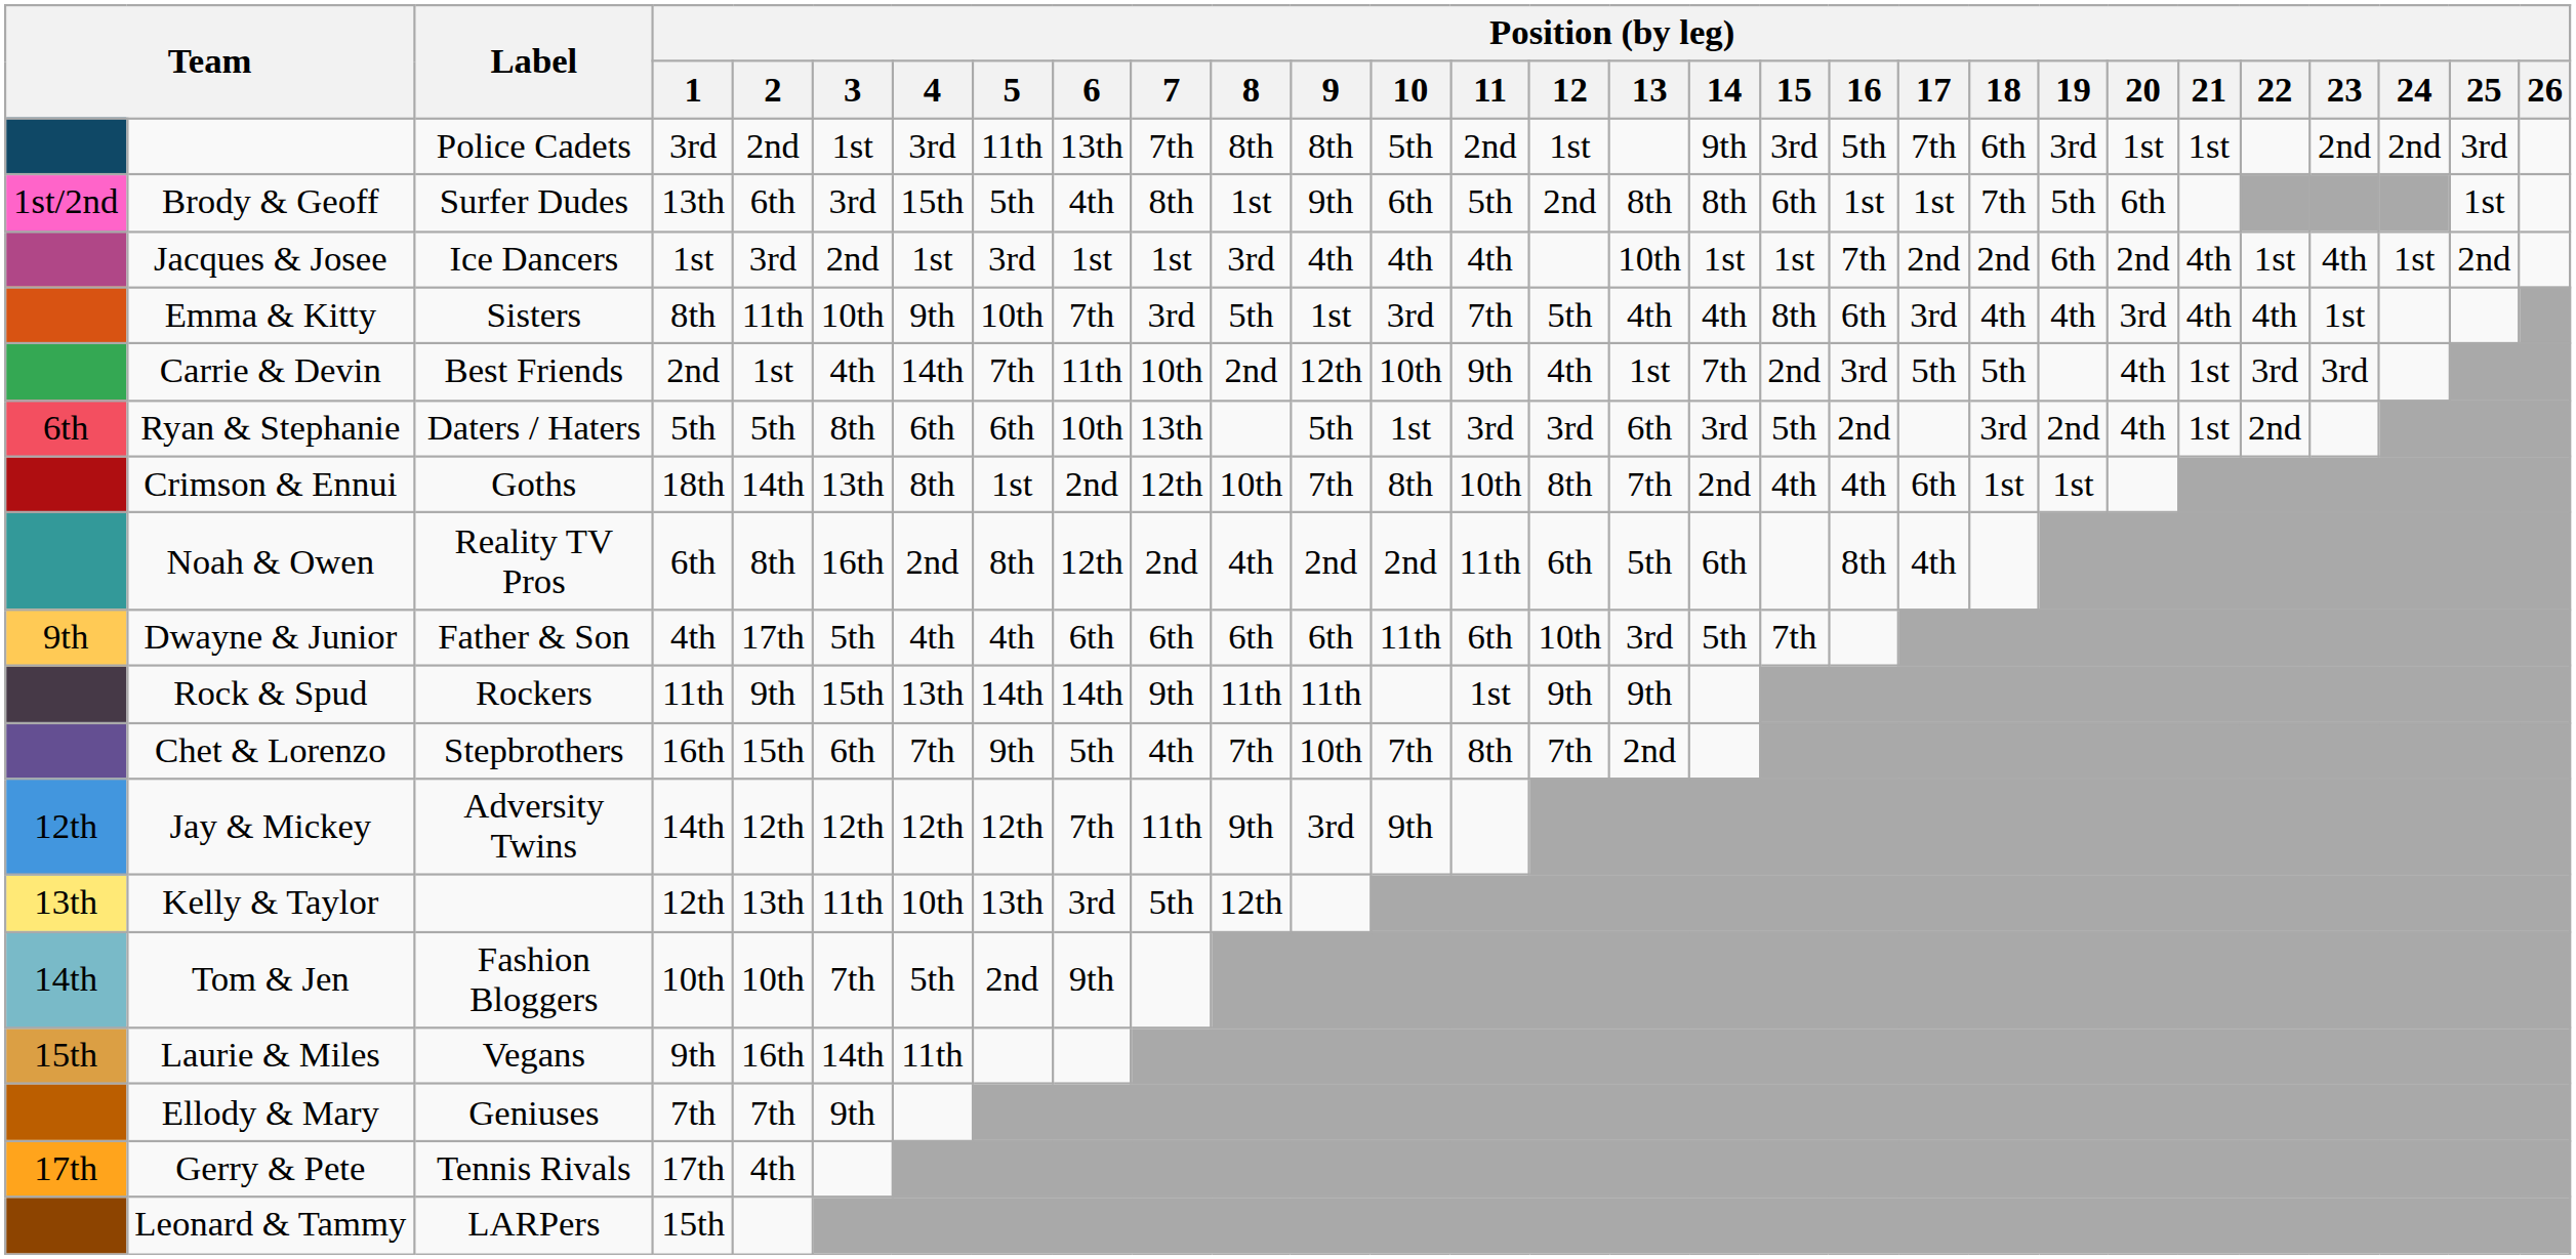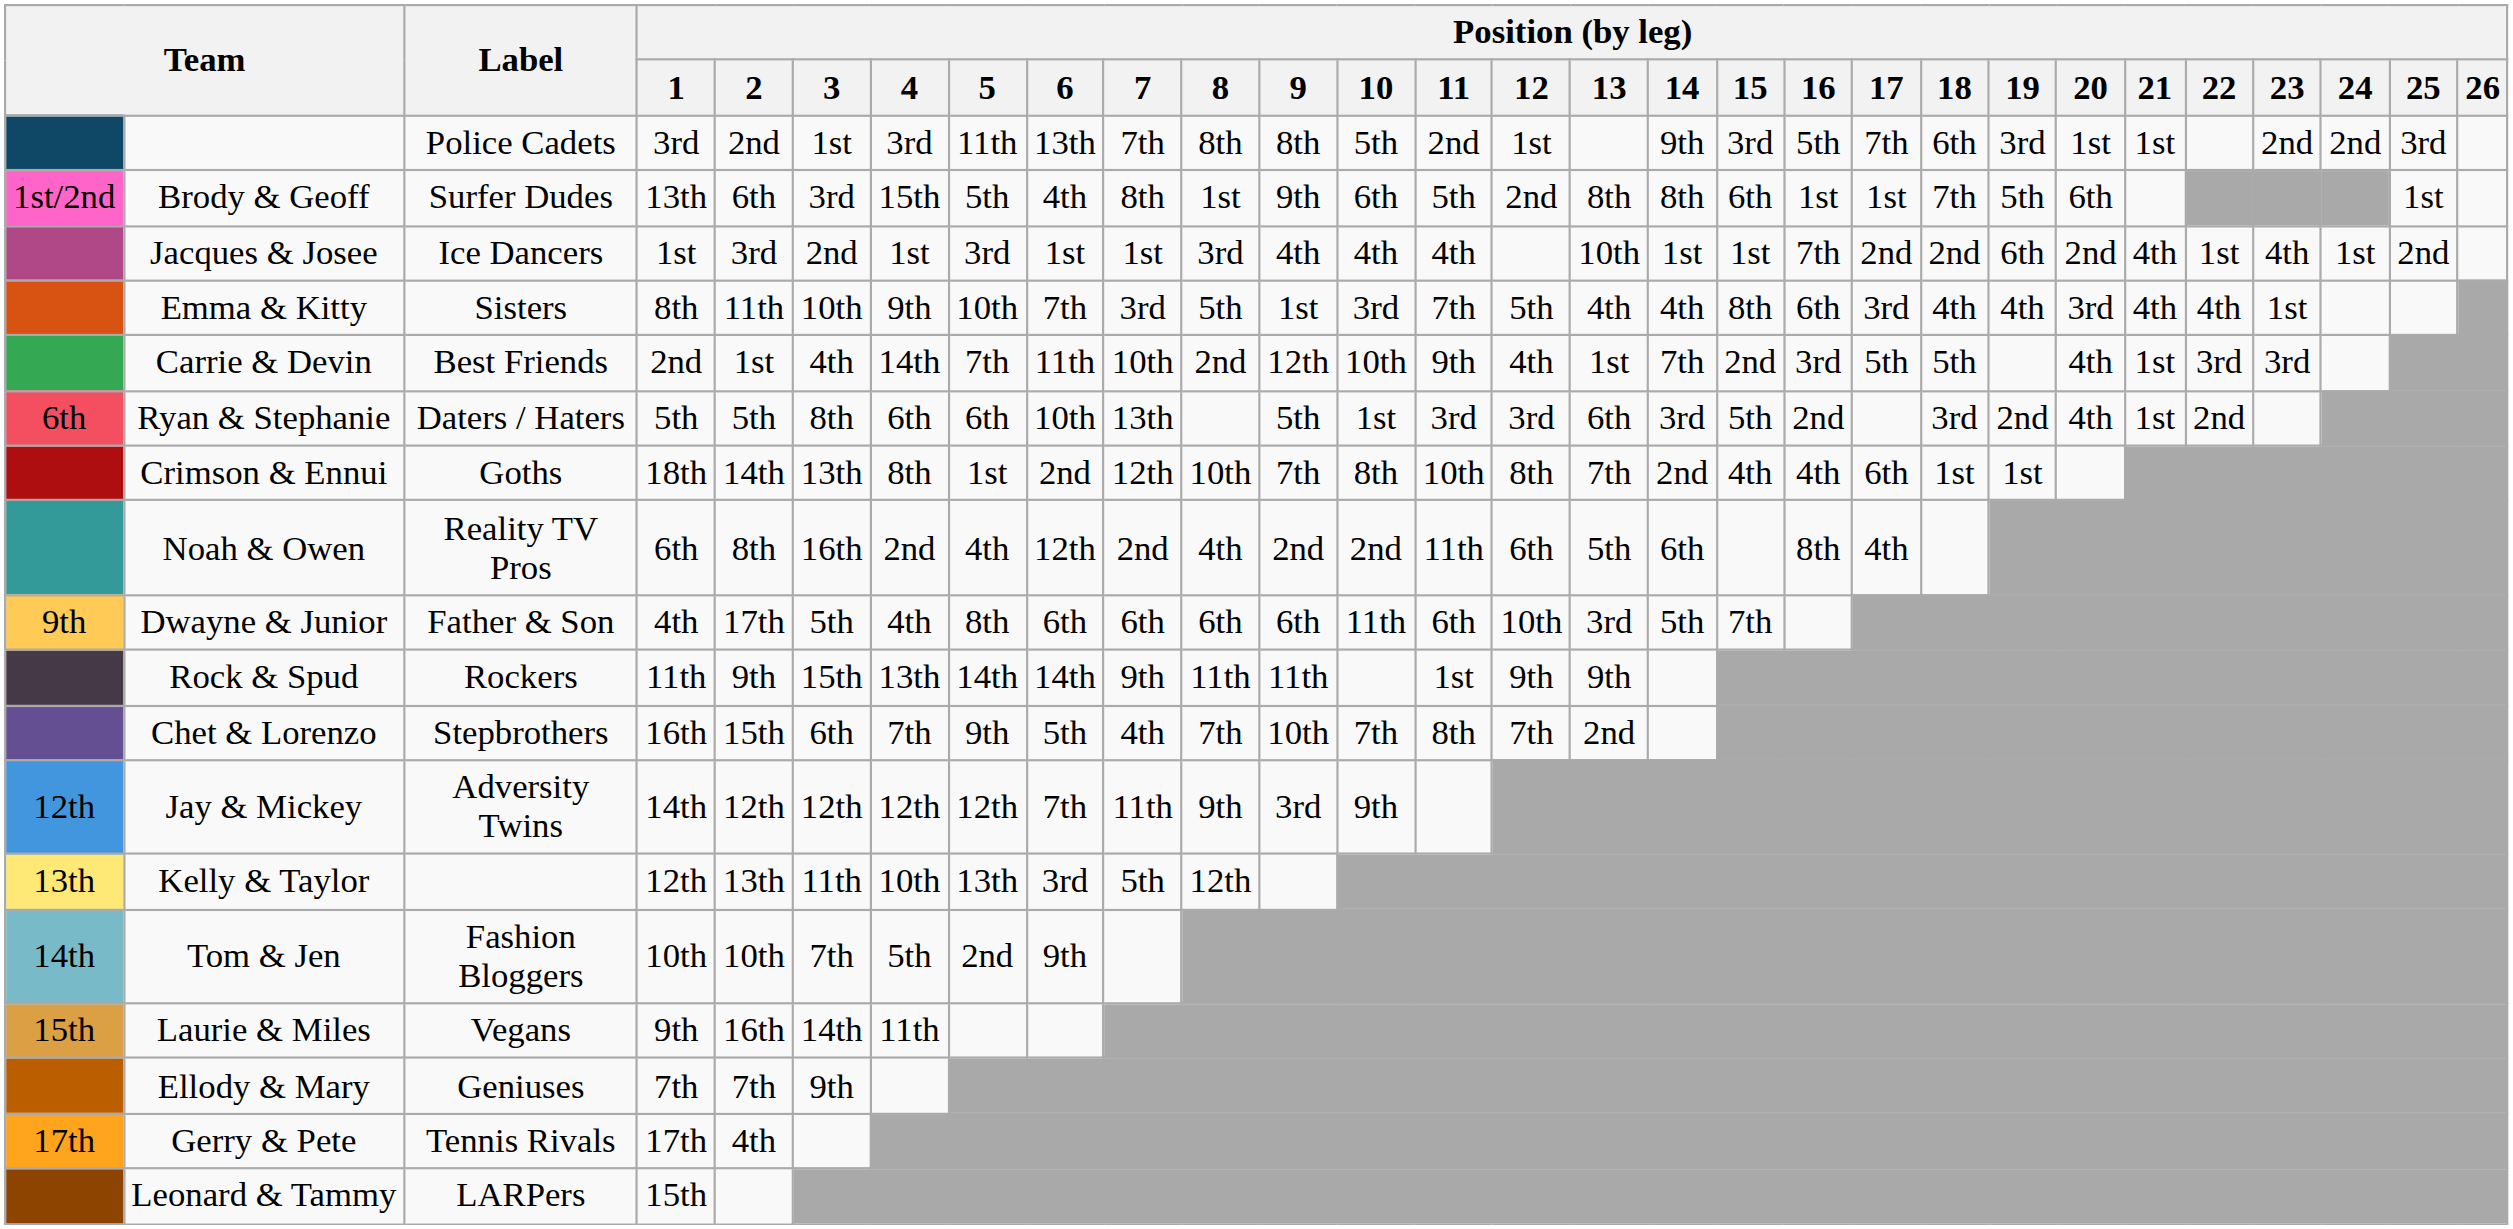 <table class="wikitable plainrowheaders sortable" style="text-align:center;">
 <tr>
 <th scope="col" style="width:150px;" colspan="2" rowspan="2">Team</th>
 <th scope="col" style="width:100px;" rowspan="2">Label</th>
 <th scope="col" colspan="26">Position (by leg)</th>
 </tr>
 <tr>
 <th scope="col">1</th>
 <th scope="col">2</th>
 <th scope="col">3</th>
 <th scope="col">4</th>
 <th scope="col">5</th>
 <th scope="col">6</th>
 <th scope="col">7</th>
 <th scope="col">8</th>
 <th scope="col">9</th>
 <th scope="col">10</th>
 <th scope="col">11</th>
 <th scope="col">12</th>
 <th scope="col">13</th>
 <th scope="col">14</th>
 <th scope="col">15</th>
 <th scope="col">16</th>
 <th scope="col">17</th>
 <th scope="col">18</th>
 <th scope="col">19</th>
 <th scope="col">20</th>
 <th scope="col">21</th>
 <th scope="col">22</th>
 <th scope="col">23</th>
 <th scope="col">24</th>
 <th scope="col">25</th>
 <th scope="col">26</th>
 </tr>
 <tr>
 <td bgcolor="#0f4866"></td>
 <td scope="row"></td>
 <td>Police Cadets</td>
 <td>3rd</td>
 <td>2nd</td>
 <td>1st</td>
 <td>3rd</td>
 <td>11th</td>
 <td>13th</td>
 <td>7th</td>
 <td>8th</td>
 <td>8th</td>
 <td>5th</td>
 <td>2nd</td>
 <td>1st</td>
 <td></td>
 <td>9th</td>
 <td>3rd</td>
 <td>5th</td>
 <td>7th</td>
 <td>6th</td>
 <td>3rd</td>
 <td>1st</td>
 <td>1st</td>
 <td></td>
 <td>2nd</td>
 <td>2nd</td>
 <td>3rd</td>
 <td></td>
 </tr>
 <tr>
 <td bgcolor="#ff64c9">1st/2nd</td>
 <td scope="row">Brody & Geoff</td>
 <td>Surfer Dudes</td>
 <td>13th</td>
 <td>6th</td>
 <td>3rd</td>
 <td>15th</td>
 <td>5th</td>
 <td>4th</td>
 <td>8th</td>
 <td>1st</td>
 <td>9th</td>
 <td>6th</td>
 <td>5th</td>
 <td>2nd</td>
 <td>8th</td>
 <td>8th</td>
 <td>6th</td>
 <td>1st</td>
 <td>1st</td>
 <td>7th</td>
 <td>5th</td>
 <td>6th</td>
 <td></td>
 <td style="background:darkgrey;"></td>
 <td style="background:darkgrey;"></td>
 <td style="background:darkgrey;"></td>
 <td>1st</td>
 <td></td>
 </tr>
 <tr>
 <td bgcolor="#b04787"></td>
 <td scope="row">Jacques & Josee</td>
 <td>Ice Dancers</td>
 <td>1st</td>
 <td>3rd</td>
 <td>2nd</td>
 <td>1st</td>
 <td>3rd</td>
 <td>1st</td>
 <td>1st</td>
 <td>3rd</td>
 <td>4th</td>
 <td>4th</td>
 <td>4th</td>
 <td></td>
 <td>10th</td>
 <td>1st</td>
 <td>1st</td>
 <td>7th</td>
 <td>2nd</td>
 <td>2nd</td>
 <td>6th</td>
 <td>2nd</td>
 <td>4th</td>
 <td>1st</td>
 <td>4th</td>
 <td>1st</td>
 <td>2nd</td>
 <td></td>
 </tr>
 <tr>
 <td bgcolor="#d85312"></td>
 <td scope="row">Emma & Kitty</td>
 <td>Sisters</td>
 <td>8th</td>
 <td>11th</td>
 <td>10th</td>
 <td>9th</td>
 <td>10th</td>
 <td>7th</td>
 <td>3rd</td>
 <td>5th</td>
 <td>1st</td>
 <td>3rd</td>
 <td>7th</td>
 <td>5th</td>
 <td>4th</td>
 <td>4th</td>
 <td>8th</td>
 <td>6th</td>
 <td>3rd</td>
 <td>4th</td>
 <td>4th</td>
 <td>3rd</td>
 <td>4th</td>
 <td>4th</td>
 <td>1st</td>
 <td></td>
 <td></td>
 <td style="background:darkgrey;"></td>
 </tr>
 <tr>
 <td bgcolor="#34a853"></td>
 <td scope="row">Carrie & Devin</td>
 <td>Best Friends</td>
 <td>2nd</td>
 <td>1st</td>
 <td>4th</td>
 <td>14th</td>
 <td>7th</td>
 <td>11th</td>
 <td>10th</td>
 <td>2nd</td>
 <td>12th</td>
 <td>10th</td>
 <td>9th</td>
 <td>4th</td>
 <td>1st</td>
 <td>7th</td>
 <td>2nd</td>
 <td>3rd</td>
 <td>5th</td>
 <td>5th</td>
 <td></td>
 <td>4th</td>
 <td>1st</td>
 <td>3rd</td>
 <td>3rd</td>
 <td></td>
 <td colspan="2" style="background:darkgrey;"></td>
 </tr>
 <tr>
 <td bgcolor="#f34f60">6th</td>
 <td scope="row">Ryan & Stephanie</td>
 <td>Daters / Haters</td>
 <td>5th</td>
 <td>5th</td>
 <td>8th</td>
 <td>6th</td>
 <td>6th</td>
 <td>10th</td>
 <td>13th</td>
 <td></td>
 <td>5th</td>
 <td>1st</td>
 <td>3rd</td>
 <td>3rd</td>
 <td>6th</td>
 <td>3rd</td>
 <td>5th</td>
 <td>2nd</td>
 <td></td>
 <td>3rd</td>
 <td>2nd</td>
 <td>4th</td>
 <td>1st</td>
 <td>2nd</td>
 <td></td>
 <td colspan="3" style="background:darkgrey;"></td>
 </tr>
 <tr>
 <td bgcolor="#af0e11"></td>
 <td scope="row">Crimson & Ennui</td>
 <td>Goths</td>
 <td>18th</td>
 <td>14th</td>
 <td>13th</td>
 <td>8th</td>
 <td>1st</td>
 <td>2nd</td>
 <td>12th</td>
 <td>10th</td>
 <td>7th</td>
 <td>8th</td>
 <td>10th</td>
 <td>8th</td>
 <td>7th</td>
 <td>2nd</td>
 <td>4th</td>
 <td>4th</td>
 <td>6th</td>
 <td>1st</td>
 <td>1st</td>
 <td></td>
 <td colspan="6" style="background:darkgrey;"></td>
 </tr>
 <tr>
 <td bgcolor="#339999"></td>
 <td scope="row">Noah & Owen</td>
 <td>Reality TV Pros</td>
 <td>6th</td>
 <td>8th</td>
 <td>16th</td>
 <td>2nd</td>
-<td>8th</td>
+<td>4th</td>
 <td>12th</td>
 <td>2nd</td>
 <td>4th</td>
 <td>2nd</td>
 <td>2nd</td>
 <td>11th</td>
 <td>6th</td>
 <td>5th</td>
 <td>6th</td>
 <td></td>
 <td>8th</td>
 <td>4th</td>
 <td></td>
 <td colspan="8" style="background:darkgrey;"></td>
 </tr>
 <tr>
 <td bgcolor="#ffca55">9th</td>
 <td scope="row">Dwayne & Junior</td>
 <td>Father & Son</td>
 <td>4th</td>
 <td>17th</td>
 <td>5th</td>
 <td>4th</td>
-<td>4th</td>
+<td>8th</td>
 <td>6th</td>
 <td>6th</td>
 <td>6th</td>
 <td>6th</td>
 <td>11th</td>
 <td>6th</td>
 <td>10th</td>
 <td>3rd</td>
 <td>5th</td>
 <td>7th</td>
 <td></td>
 <td colspan="10" style="background:darkgrey;"></td>
 </tr>
 <tr>
 <td bgcolor="#463947"></td>
 <td scope="row">Rock & Spud</td>
 <td>Rockers</td>
 <td>11th</td>
 <td>9th</td>
 <td>15th</td>
 <td>13th</td>
 <td>14th</td>
 <td>14th</td>
 <td>9th</td>
 <td>11th</td>
 <td>11th</td>
 <td></td>
 <td>1st</td>
 <td>9th</td>
 <td>9th</td>
 <td></td>
 <td colspan="12" style="background:darkgrey;"></td>
 </tr>
 <tr>
 <td bgcolor="#644f92"></td>
 <td scope="row">Chet & Lorenzo</td>
 <td>Stepbrothers</td>
 <td>16th</td>
 <td>15th</td>
 <td>6th</td>
 <td>7th</td>
 <td>9th</td>
 <td>5th</td>
 <td>4th</td>
 <td>7th</td>
 <td>10th</td>
 <td>7th</td>
 <td>8th</td>
 <td>7th</td>
 <td>2nd</td>
 <td></td>
 <td colspan="12" style="background:darkgrey;"></td>
 </tr>
 <tr>
 <td bgcolor="#4296de">12th</td>
 <td scope="row">Jay & Mickey</td>
 <td>Adversity Twins</td>
 <td>14th</td>
 <td>12th</td>
 <td>12th</td>
 <td>12th</td>
 <td>12th</td>
 <td>7th</td>
 <td>11th</td>
 <td>9th</td>
 <td>3rd</td>
 <td>9th</td>
 <td></td>
 <td colspan="15" style="background:darkgrey;"></td>
 </tr>
 <tr>
 <td bgcolor="#ffe976">13th</td>
 <td scope="row">Kelly & Taylor</td>
 <td></td>
 <td>12th</td>
 <td>13th</td>
 <td>11th</td>
 <td>10th</td>
 <td>13th</td>
 <td>3rd</td>
 <td>5th</td>
 <td>12th</td>
 <td></td>
 <td colspan="17" style="background:darkgrey;"></td>
 </tr>
 <tr>
 <td bgcolor="#79bac8">14th</td>
 <td scope="row">Tom & Jen</td>
 <td>Fashion Bloggers</td>
 <td>10th</td>
 <td>10th</td>
 <td>7th</td>
 <td>5th</td>
 <td>2nd</td>
 <td>9th</td>
 <td></td>
 <td colspan="19" style="background:darkgrey;"></td>
 </tr>
 <tr>
 <td bgcolor="#db9f44">15th</td>
 <td scope="row">Laurie & Miles</td>
 <td>Vegans</td>
 <td>9th</td>
 <td>16th</td>
 <td>14th</td>
 <td>11th</td>
 <td></td>
 <td></td>
 <td colspan="20" style="background:darkgrey;"></td>
 </tr>
 <tr>
 <td bgcolor="#bb5e00"></td>
 <td scope="row">Ellody & Mary</td>
 <td>Geniuses</td>
 <td>7th</td>
 <td>7th</td>
 <td>9th</td>
 <td></td>
 <td colspan="22" style="background:darkgrey;"></td>
 </tr>
 <tr>
 <td bgcolor="#ffa41c">17th</td>
 <td scope="row">Gerry & Pete</td>
 <td>Tennis Rivals</td>
 <td>17th</td>
 <td>4th</td>
 <td></td>
 <td colspan="23" style="background:darkgrey;"></td>
 </tr>
 <tr>
 <td bgcolor="#8d4400"></td>
 <td scope="row">Leonard & Tammy</td>
 <td>LARPers</td>
 <td>15th</td>
 <td></td>
 <td colspan="24" style="background:darkgrey;"></td>
 </tr>
 </table>
